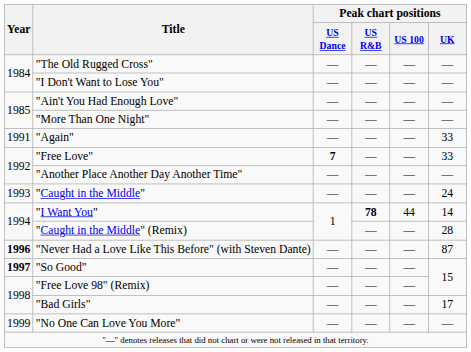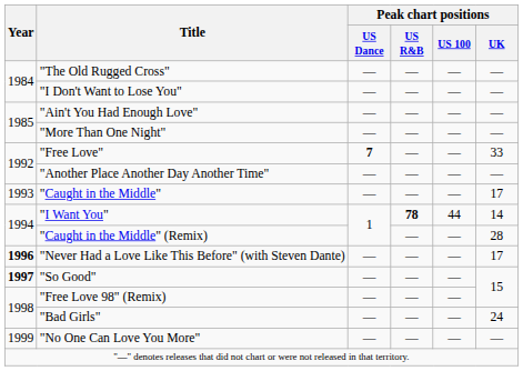 <table class="wikitable">
 <tr>
 <th scope="col" rowspan="2">Year</th>
 <th scope="col" rowspan="2">Title</th>
 <th scope="col" colspan="4">Peak chart positions</th>
 </tr>
 <tr>
 <th style="width:45px;"><small><a href='#'>US Dance</a></small><br></th>
 <th style="width:45px;"><small><a href='#'>US R&B</a></small><br></th>
 <th style="width:45px;"><small><a href='#'>US 100</a></small><br></th>
 <th style="width:45px;"><small><a href='#'>UK</a></small><br></th>
 </tr>
 <tr>
 <td rowspan="2">1984</td>
 <td>"The Old Rugged Cross"</td>
 <td align=center>―</td>
 <td align=center>―</td>
 <td align=center>―</td>
 <td align=center>―</td>
 </tr>
 <tr>
 <td>"I Don't Want to Lose You"</td>
 <td align=center>―</td>
 <td align=center>―</td>
 <td align=center>―</td>
 <td align=center>―</td>
 </tr>
 <tr>
 <td rowspan="2">1985</td>
 <td>"Ain't You Had Enough Love"</td>
 <td align=center>―</td>
 <td align=center>―</td>
 <td align=center>―</td>
 <td align=center>―</td>
 </tr>
 <tr>
 <td>"More Than One Night"</td>
 <td align=center>―</td>
 <td align=center>―</td>
 <td align=center>―</td>
 <td align=center>―</td>
 </tr>
 <tr>
-<td rowspan="1">1991</td>
-<td>"Again"</td>
-<td align=center>―</td>
-<td align=center>―</td>
-<td align=center>―</td>
-<td align=center>33</td>
-</tr>
-<tr>
 <td rowspan="2">1992</td>
 <td>"Free Love"</td>
 <td align=center><strong>7</strong></td>
 <td align=center>―</td>
 <td align=center>―</td>
 <td align=center>33</td>
 </tr>
 <tr>
 <td>"Another Place Another Day Another Time"</td>
 <td align=center>―</td>
 <td align=center>―</td>
 <td align=center>―</td>
 <td align=center>―</td>
 </tr>
 <tr>
 <td rowspan="1">1993</td>
 <td>"<a href='#'>Caught in the Middle</a>"</td>
 <td align=center>―</td>
 <td align=center>―</td>
 <td align=center>―</td>
-<td align=center>24</td>
+<td align=center>17</td>
 </tr>
 <tr>
 <td rowspan="2">1994</td>
 <td>"<a href='#'>I Want You</a>"</td>
 <td rowspan="2" style="text-align:center;">1</td>
 <td align=center><strong>78</strong></td>
 <td align=center>44</td>
 <td align=center>14</td>
 </tr>
 <tr>
 <td>"<a href='#'>Caught in the Middle</a>" (Remix)</td>
 <td align=center>―</td>
 <td align=center>―</td>
 <td align=center>28</td>
 </tr>
 <tr>
 <td rowspan="1"><strong>1996</strong></td>
 <td>"Never Had a Love Like This Before" (with Steven Dante)</td>
 <td align=center>―</td>
 <td align=center>―</td>
 <td align=center>―</td>
-<td align=center>87</td>
+<td align=center>17</td>
 </tr>
 <tr>
 <td rowspan="1"><strong>1997</strong></td>
 <td>"So Good"</td>
 <td align=center>―</td>
 <td align=center>―</td>
 <td align=center>―</td>
 <td rowspan="2" style="text-align:center;">15</td>
 </tr>
 <tr>
 <td rowspan="2">1998</td>
 <td>"Free Love 98" (Remix)</td>
 <td align=center>―</td>
 <td align=center>―</td>
 <td align=center>―</td>
 </tr>
 <tr>
 <td>"Bad Girls"</td>
 <td align=center>―</td>
 <td align=center>―</td>
 <td align=center>―</td>
-<td align=center>17</td>
+<td align=center>24</td>
 </tr>
 <tr>
 <td rowspan="1">1999</td>
 <td>"No One Can Love You More"</td>
 <td align=center>―</td>
 <td align=center>―</td>
 <td align=center>―</td>
 <td align=center>―</td>
 </tr>
 <tr>
 <td colspan="6" style="text-align:center; font-size:9pt;">"—" denotes releases that did not chart or were not released in that territory.</td>
 </tr>
 </table>
